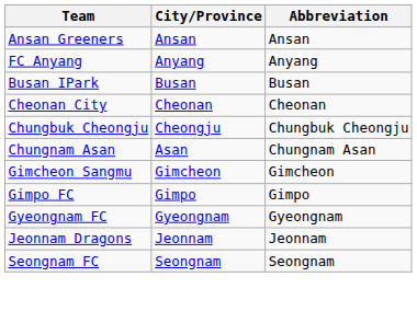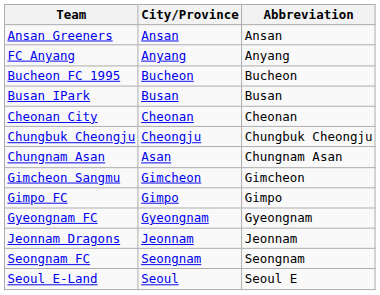 <table class="wikitable">
 <tr>
 <th>Team</th>
 <th>City/Province</th>
 <th>Abbreviation</th>
 </tr>
 <tr>
 <td><a href='#'>Ansan Greeners</a></td>
 <td><a href='#'>Ansan</a></td>
 <td>Ansan</td>
 </tr>
 <tr>
 <td><a href='#'>FC Anyang</a></td>
 <td><a href='#'>Anyang</a></td>
 <td>Anyang</td>
+</tr>
+<tr>
+<td><a href='#'>Bucheon FC 1995</a></td>
+<td><a href='#'>Bucheon</a></td>
+<td>Bucheon</td>
 </tr>
 <tr>
 <td><a href='#'>Busan IPark</a></td>
 <td><a href='#'>Busan</a></td>
 <td>Busan</td>
 </tr>
 <tr>
 <td><a href='#'>Cheonan City</a></td>
 <td><a href='#'>Cheonan</a></td>
 <td>Cheonan</td>
 </tr>
 <tr>
 <td><a href='#'>Chungbuk Cheongju</a></td>
 <td><a href='#'>Cheongju</a></td>
 <td>Chungbuk Cheongju</td>
 </tr>
 <tr>
 <td><a href='#'>Chungnam Asan</a></td>
 <td><a href='#'>Asan</a></td>
 <td>Chungnam Asan</td>
 </tr>
 <tr>
 <td><a href='#'>Gimcheon Sangmu</a></td>
 <td><a href='#'>Gimcheon</a></td>
 <td>Gimcheon</td>
 </tr>
 <tr>
 <td><a href='#'>Gimpo FC</a></td>
 <td><a href='#'>Gimpo</a></td>
 <td>Gimpo</td>
 </tr>
 <tr>
 <td><a href='#'>Gyeongnam FC</a></td>
 <td><a href='#'>Gyeongnam</a></td>
 <td>Gyeongnam</td>
 </tr>
 <tr>
 <td><a href='#'>Jeonnam Dragons</a></td>
 <td><a href='#'>Jeonnam</a></td>
 <td>Jeonnam</td>
 </tr>
 <tr>
 <td><a href='#'>Seongnam FC</a></td>
 <td><a href='#'>Seongnam</a></td>
 <td>Seongnam</td>
 </tr>
+<tr>
+<td><a href='#'>Seoul E-Land</a></td>
+<td><a href='#'>Seoul</a></td>
+<td>Seoul E</td>
+</tr>
 </table>
